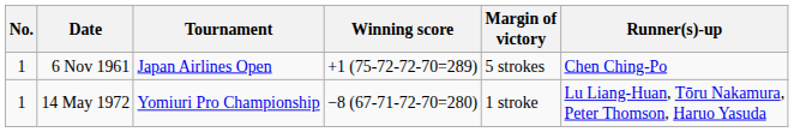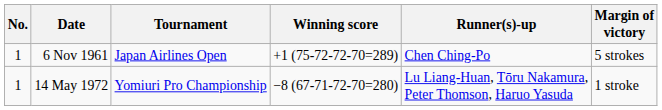 <table class="wikitable" style="font-size:95%;">
 <tr>
 <th>No.</th>
 <th>Date</th>
 <th>Tournament</th>
 <th>Winning score</th>
+<th>Runner(s)-up</th>
 <th>Margin of<br>victory</th>
-<th>Runner(s)-up</th>
 </tr>
 <tr>
 <td align=center>1</td>
 <td align=right>6 Nov 1961</td>
 <td><a href='#'>Japan Airlines Open</a></td>
 <td>+1 (75-72-72-70=289)</td>
+<td> <a href='#'>Chen Ching-Po</a></td>
 <td>5 strokes</td>
-<td> <a href='#'>Chen Ching-Po</a></td>
 </tr>
 <tr>
 <td align=center>1</td>
 <td align=right>14 May 1972</td>
 <td><a href='#'>Yomiuri Pro Championship</a></td>
 <td>−8 (67-71-72-70=280)</td>
+<td> <a href='#'>Lu Liang-Huan</a>,  <a href='#'>Tōru Nakamura</a>,<br> <a href='#'>Peter Thomson</a>,  <a href='#'>Haruo Yasuda</a></td>
 <td>1 stroke</td>
-<td> <a href='#'>Lu Liang-Huan</a>,  <a href='#'>Tōru Nakamura</a>,<br> <a href='#'>Peter Thomson</a>,  <a href='#'>Haruo Yasuda</a></td>
 </tr>
 </table>
